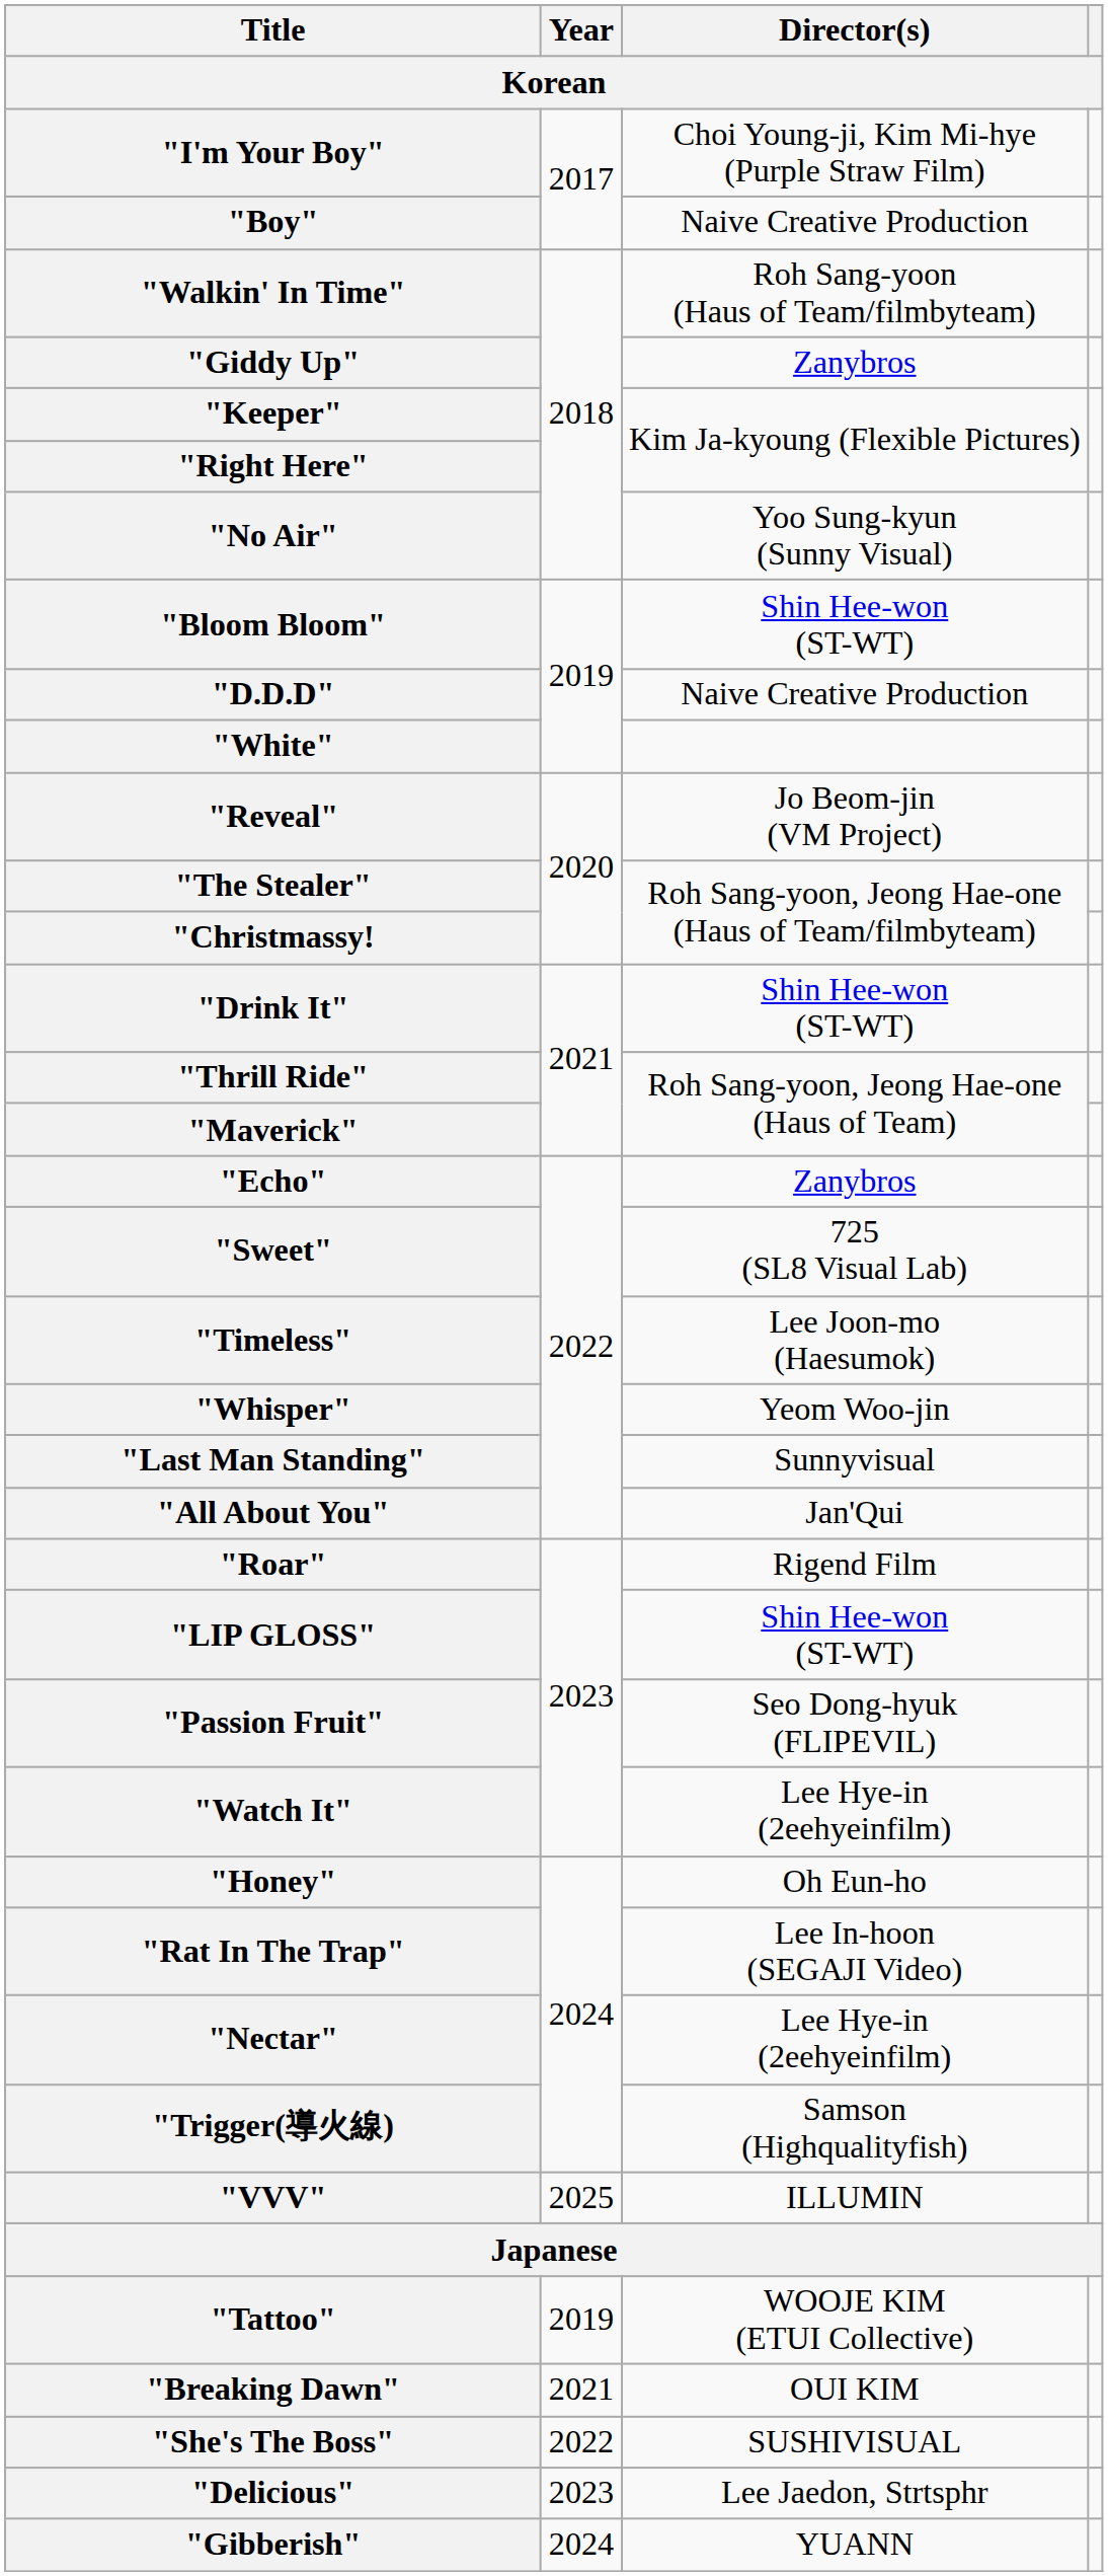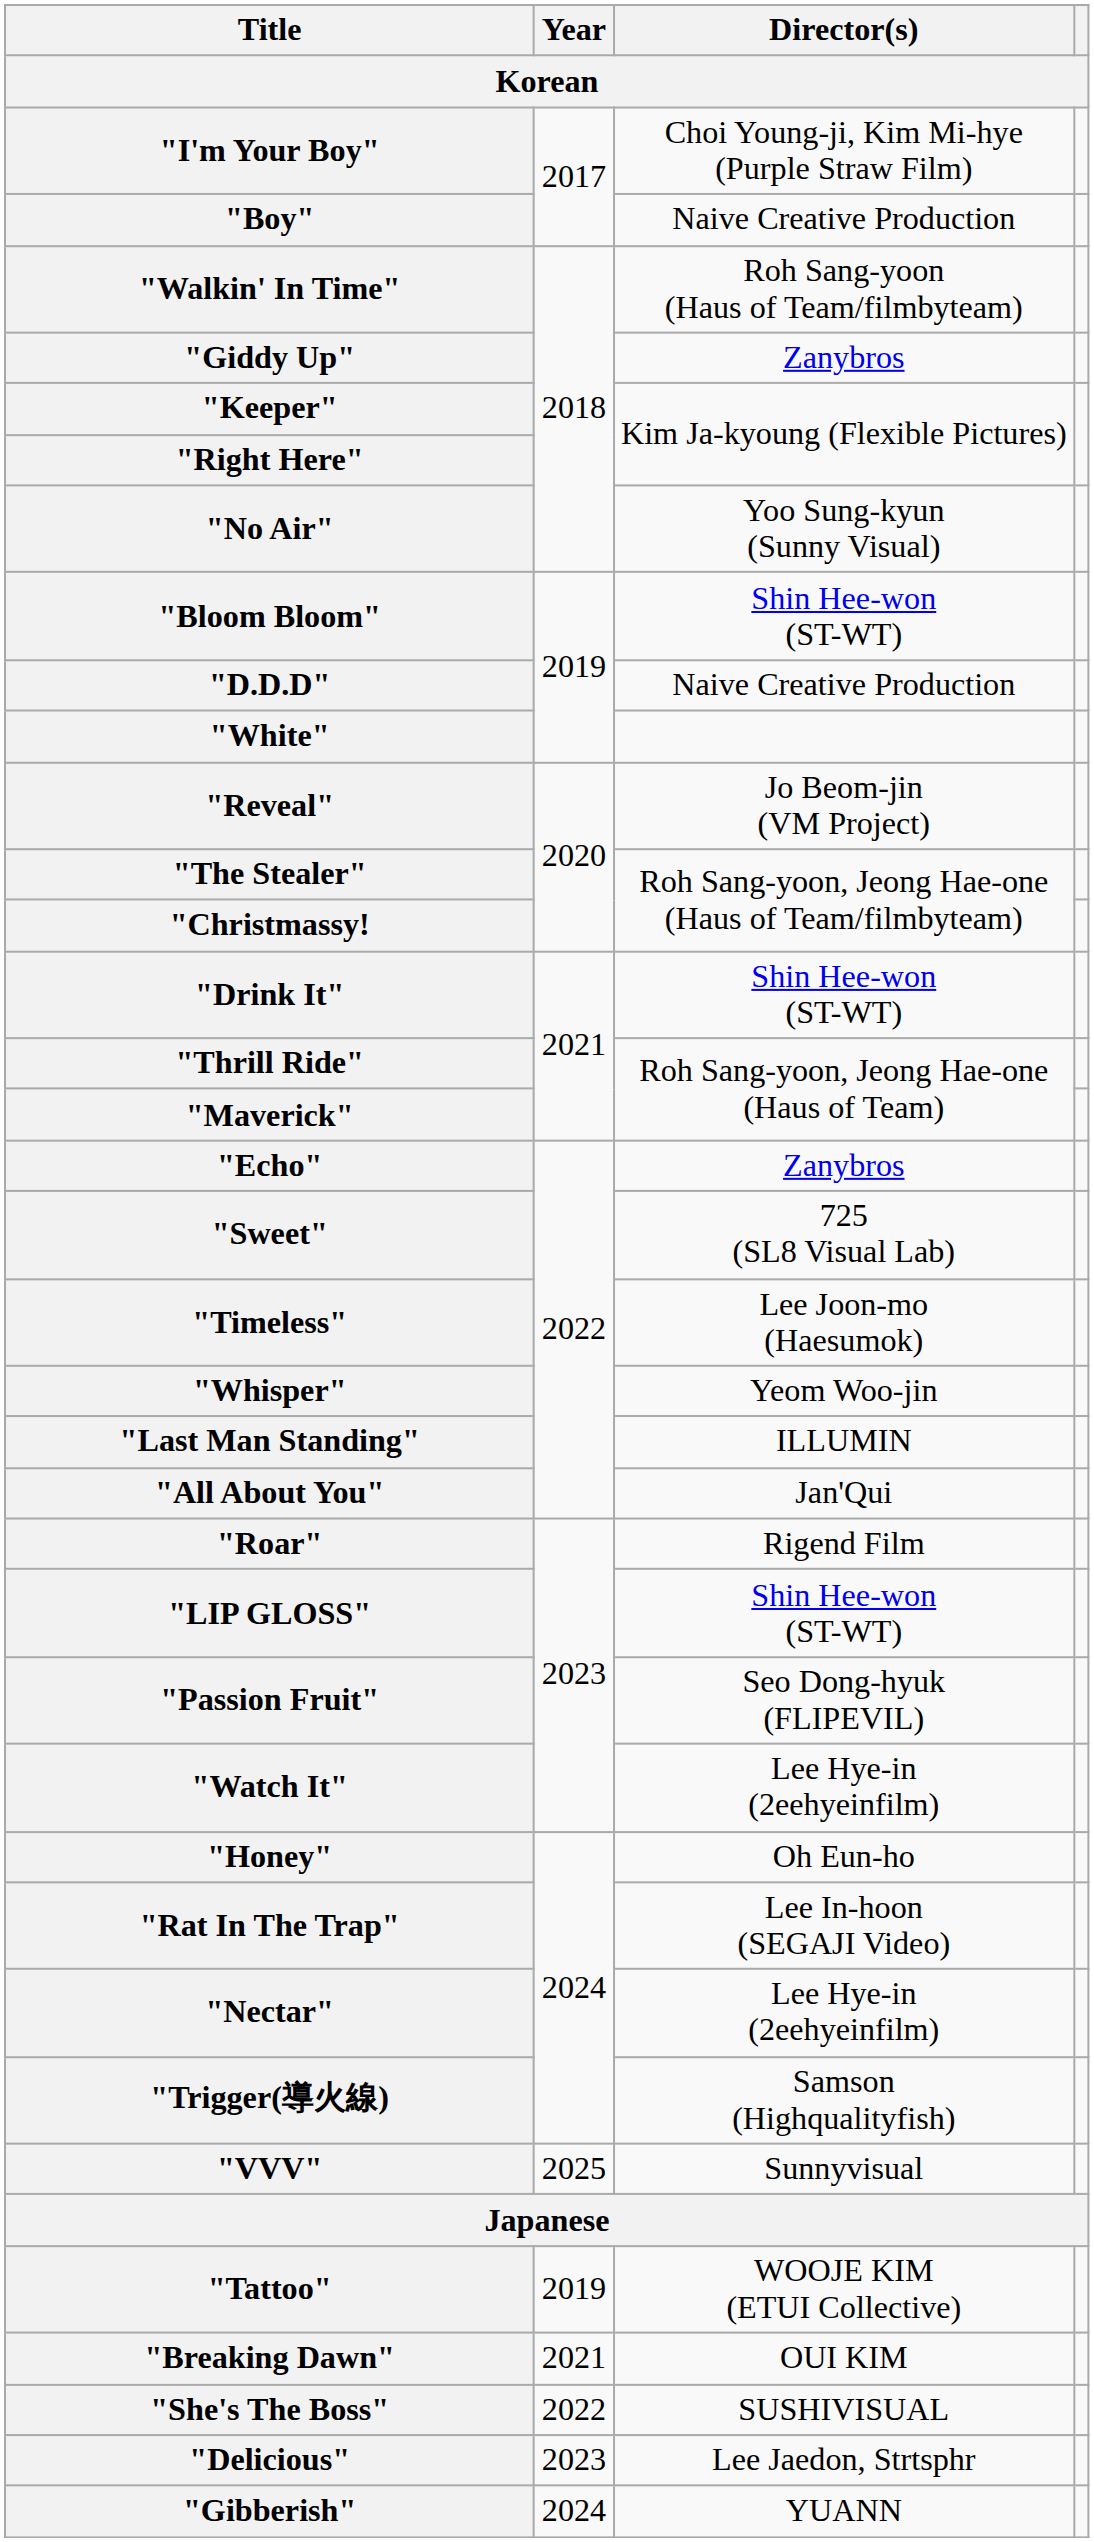 <table class="wikitable plainrowheaders" style="text-align:center">
 <tr>
 <th scope="col" style="width:16em">Title</th>
 <th scope="col">Year</th>
 <th scope="col">Director(s)</th>
 <th scope="col"></th>
 </tr>
 <tr>
 <th colspan="4">Korean</th>
 </tr>
 <tr>
 <th scope="row">"I'm Your Boy"</th>
 <td rowspan="2">2017</td>
 <td>Choi Young-ji, Kim Mi-hye<br>(Purple Straw Film)</td>
 <td></td>
 </tr>
 <tr>
 <th scope="row">"Boy" </th>
 <td>Naive Creative Production</td>
 <td></td>
 </tr>
 <tr>
 <th scope="row">"Walkin' In Time" </th>
 <td rowspan="5">2018</td>
 <td>Roh Sang-yoon<br>(Haus of Team/filmbyteam)</td>
 <td></td>
 </tr>
 <tr>
 <th scope="row">"Giddy Up"</th>
 <td><a href='#'>Zanybros</a></td>
 <td></td>
 </tr>
 <tr>
 <th scope="row">"Keeper" </th>
 <td rowspan="2">Kim Ja-kyoung (Flexible Pictures)</td>
 <td rowspan="2"></td>
 </tr>
 <tr>
 <th scope="row">"Right Here"</th>
 </tr>
 <tr>
 <th scope="row">"No Air"</th>
 <td>Yoo Sung-kyun<br>(Sunny Visual)</td>
 <td></td>
 </tr>
 <tr>
 <th scope="row">"Bloom Bloom"</th>
 <td rowspan="3">2019</td>
 <td><a href='#'>Shin Hee-won</a><br>(ST-WT)</td>
 <td></td>
 </tr>
 <tr>
 <th scope="row">"D.D.D"</th>
 <td>Naive Creative Production</td>
 <td></td>
 </tr>
 <tr>
 <th scope="row">"White" </th>
 <td></td>
 <td></td>
 </tr>
 <tr>
 <th scope="row">"Reveal"</th>
 <td rowspan="3">2020</td>
 <td>Jo Beom-jin<br>(VM Project)</td>
 <td></td>
 </tr>
 <tr>
 <th scope="row">"The Stealer"</th>
 <td rowspan="2">Roh Sang-yoon, Jeong Hae-one<br>(Haus of Team/filmbyteam)</td>
 <td></td>
 </tr>
 <tr>
 <th scope="row">"Christmassy!</th>
 <td></td>
 </tr>
 <tr>
 <th scope="row">"Drink It"</th>
 <td rowspan="3">2021</td>
 <td><a href='#'>Shin Hee-won</a><br>(ST-WT)</td>
 <td></td>
 </tr>
 <tr>
 <th scope="row">"Thrill Ride"</th>
 <td rowspan="2">Roh Sang-yoon, Jeong Hae-one<br>(Haus of Team)</td>
 <td></td>
 </tr>
 <tr>
 <th scope="row">"Maverick"</th>
 <td></td>
 </tr>
 <tr>
 <th scope="row">"Echo"</th>
 <td rowspan="6">2022</td>
 <td><a href='#'>Zanybros</a></td>
 <td></td>
 </tr>
 <tr>
 <th scope="row">"Sweet"</th>
 <td>725<br>(SL8 Visual Lab)</td>
 <td></td>
 </tr>
 <tr>
 <th scope="row">"Timeless"</th>
 <td>Lee Joon-mo<br>(Haesumok)</td>
 <td></td>
 </tr>
 <tr>
 <th scope="row">"Whisper"</th>
 <td>Yeom Woo-jin</td>
 <td></td>
 </tr>
 <tr>
 <th scope="row">"Last Man Standing"</th>
-<td>Sunnyvisual</td>
+<td>ILLUMIN</td>
 <td></td>
 </tr>
 <tr>
 <th scope="row">"All About You"</th>
 <td>Jan'Qui</td>
 <td></td>
 </tr>
 <tr>
 <th scope="row">"Roar"</th>
 <td rowspan="4">2023</td>
 <td>Rigend Film</td>
 <td></td>
 </tr>
 <tr>
 <th scope="row">"LIP GLOSS"</th>
 <td><a href='#'>Shin Hee-won</a><br>(ST-WT)</td>
 <td></td>
 </tr>
 <tr>
 <th scope="row">"Passion Fruit"<br></th>
 <td>Seo Dong-hyuk<br>(FLIPEVIL)</td>
 <td></td>
 </tr>
 <tr>
 <th scope="row">"Watch It"</th>
 <td>Lee Hye-in<br>(2eehyeinfilm)</td>
 <td></td>
 </tr>
 <tr>
 <th scope="row">"Honey"</th>
 <td rowspan="4">2024</td>
 <td>Oh Eun-ho</td>
 <td></td>
 </tr>
 <tr>
 <th scope="row">"Rat In The Trap"</th>
 <td>Lee In-hoon<br>(SEGAJI Video)</td>
 <td></td>
 </tr>
 <tr>
 <th scope="row">"Nectar"</th>
 <td>Lee Hye-in<br>(2eehyeinfilm)</td>
 <td></td>
 </tr>
 <tr>
 <th scope="row">"Trigger(導火線)</th>
 <td>Samson<br>(Highqualityfish)</td>
 <td></td>
 </tr>
 <tr>
 <th scope="row">"VVV"</th>
 <td>2025</td>
-<td>ILLUMIN</td>
+<td>Sunnyvisual</td>
 <td></td>
 </tr>
 <tr>
 <th colspan="4">Japanese</th>
 </tr>
 <tr>
 <th scope="row">"Tattoo"</th>
 <td>2019</td>
 <td>WOOJE KIM<br>(ETUI Collective)</td>
 <td></td>
 </tr>
 <tr>
 <th scope="row">"Breaking Dawn"</th>
 <td>2021</td>
 <td>OUI KIM</td>
 <td></td>
 </tr>
 <tr>
 <th scope="row">"She's The Boss"</th>
 <td>2022</td>
 <td>SUSHIVISUAL</td>
 <td></td>
 </tr>
 <tr>
 <th scope="row">"Delicious"</th>
 <td>2023</td>
 <td>Lee Jaedon, Strtsphr</td>
 <td></td>
 </tr>
 <tr>
 <th scope="row">"Gibberish"</th>
 <td>2024</td>
 <td>YUANN</td>
 <td></td>
 </tr>
 <tr>
 </tr>
 </table>
